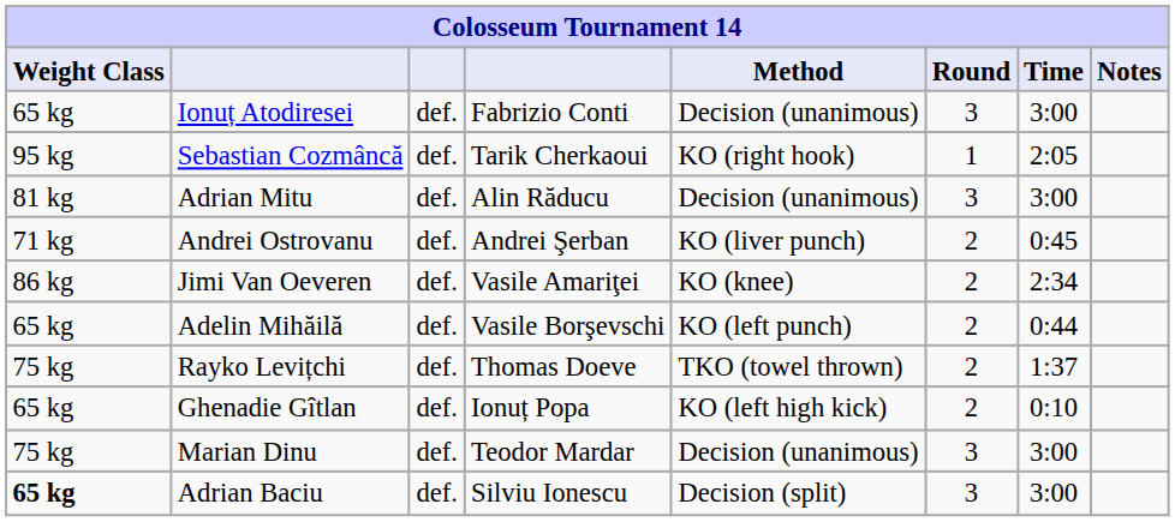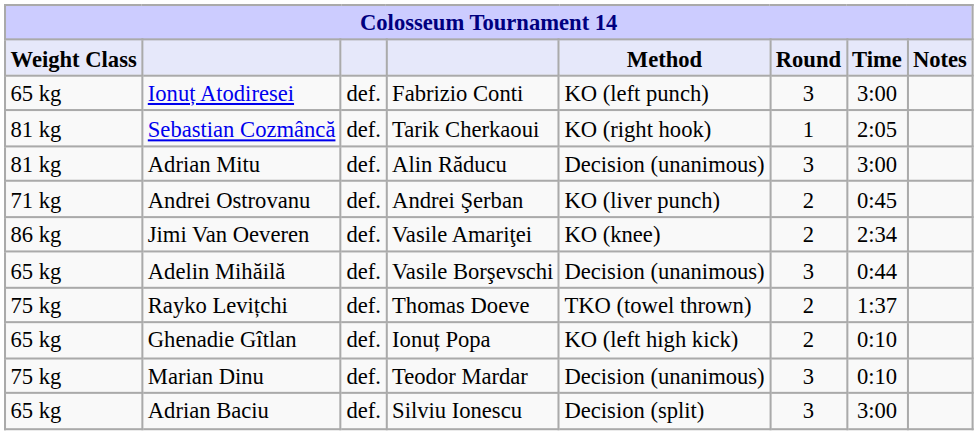 <table class="wikitable" style="font-size: 70%;">
 <tr>
 <th colspan="8" style="background-color: #ccf; color: #000080; text-align: center;"><strong>Colosseum Tournament 14</strong></th>
 </tr>
 <tr>
 <th colspan="1" style="background-color: #E6E8FA; color: #000000; text-align: center;">Weight Class</th>
 <th colspan="1" style="background-color: #E6E8FA; color: #000000; text-align: center;"></th>
 <th colspan="1" style="background-color: #E6E8FA; color: #000000; text-align: center;"></th>
 <th colspan="1" style="background-color: #E6E8FA; color: #000000; text-align: center;"></th>
 <th colspan="1" style="background-color: #E6E8FA; color: #000000; text-align: center;">Method</th>
 <th colspan="1" style="background-color: #E6E8FA; color: #000000; text-align: center;">Round</th>
 <th colspan="1" style="background-color: #E6E8FA; color: #000000; text-align: center;">Time</th>
 <th colspan="1" style="background-color: #E6E8FA; color: #000000; text-align: center;">Notes</th>
 </tr>
 <tr>
 <td>65 kg</td>
 <td> <a href='#'>Ionuț Atodiresei</a></td>
 <td align=center>def.</td>
 <td> Fabrizio Conti</td>
-<td>Decision (unanimous)</td>
+<td>KO (left punch)</td>
 <td align=center>3</td>
 <td align=center>3:00</td>
 <td></td>
 </tr>
 <tr>
-<td>95 kg</td>
+<td>81 kg</td>
 <td> <a href='#'>Sebastian Cozmâncă</a></td>
 <td align=center>def.</td>
 <td> Tarik Cherkaoui</td>
 <td>KO (right hook)</td>
 <td align=center>1</td>
 <td align=center>2:05</td>
 <td></td>
 </tr>
 <tr>
 <td>81 kg</td>
 <td> Adrian Mitu</td>
 <td align=center>def.</td>
 <td> Alin Răducu</td>
 <td>Decision (unanimous)</td>
 <td align=center>3</td>
 <td align=center>3:00</td>
 <td></td>
 </tr>
 <tr>
 <td>71 kg</td>
 <td> Andrei Ostrovanu</td>
 <td align=center>def.</td>
 <td> Andrei Şerban</td>
 <td>KO (liver punch)</td>
 <td align=center>2</td>
 <td align=center>0:45</td>
 <td></td>
 </tr>
 <tr>
 <td>86 kg</td>
 <td> Jimi Van Oeveren</td>
 <td align=center>def.</td>
 <td> Vasile Amariţei</td>
 <td>KO (knee)</td>
 <td align=center>2</td>
 <td align=center>2:34</td>
 <td></td>
 </tr>
 <tr>
 <td>65 kg</td>
 <td> Adelin Mihăilă</td>
 <td align=center>def.</td>
 <td> Vasile Borşevschi</td>
-<td>KO (left punch)</td>
-<td align=center>2</td>
+<td>Decision (unanimous)</td>
+<td align=center>3</td>
 <td align=center>0:44</td>
 </tr>
 <tr>
 <td>75 kg</td>
 <td> Rayko Levițchi</td>
 <td align=center>def.</td>
 <td> Thomas Doeve</td>
 <td>TKO (towel thrown)</td>
 <td align=center>2</td>
 <td align=center>1:37</td>
 <td></td>
 </tr>
 <tr>
 <td>65 kg</td>
 <td> Ghenadie Gîtlan</td>
 <td align=center>def.</td>
 <td> Ionuț Popa</td>
 <td>KO (left high kick)</td>
 <td align=center>2</td>
 <td align=center>0:10</td>
 <td></td>
 </tr>
 <tr>
 <td>75 kg</td>
 <td> Marian Dinu</td>
 <td align=center>def.</td>
 <td> Teodor Mardar</td>
 <td>Decision (unanimous)</td>
 <td align=center>3</td>
-<td align=center>3:00</td>
+<td align=center>0:10</td>
 <td></td>
 </tr>
 <tr>
-<td><strong>65 kg</strong></td>
+<td>65 kg</td>
 <td> Adrian Baciu</td>
 <td align=center>def.</td>
 <td> Silviu Ionescu</td>
 <td>Decision (split)</td>
 <td align=center>3</td>
 <td align=center>3:00</td>
 <td></td>
 </tr>
 </table>
